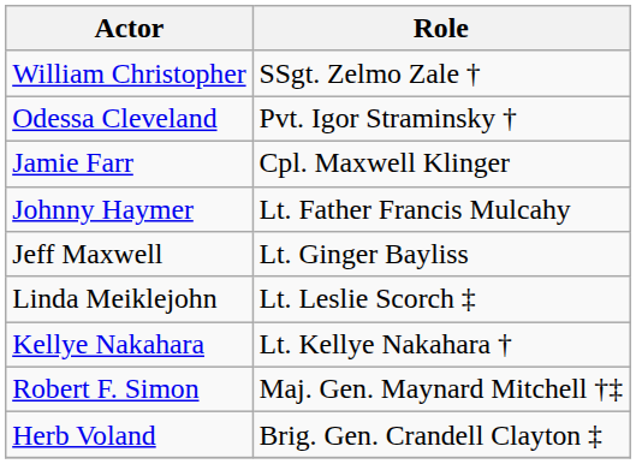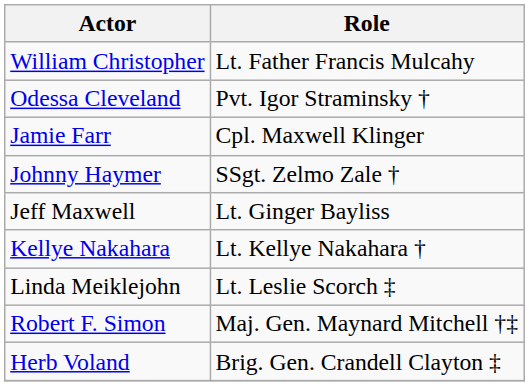 <table class="wikitable">
 <tr>
 <th>Actor</th>
 <th>Role</th>
 </tr>
 <tr>
 <td><a href='#'>William Christopher</a></td>
-<td>SSgt. Zelmo Zale †</td>
+<td>Lt. Father Francis Mulcahy</td>
 </tr>
 <tr>
 <td><a href='#'>Odessa Cleveland</a></td>
 <td>Pvt. Igor Straminsky †</td>
 </tr>
 <tr>
 <td><a href='#'>Jamie Farr</a></td>
 <td>Cpl. Maxwell Klinger</td>
 </tr>
 <tr>
 <td><a href='#'>Johnny Haymer</a></td>
-<td>Lt. Father Francis Mulcahy</td>
+<td>SSgt. Zelmo Zale †</td>
 </tr>
 <tr>
 <td>Jeff Maxwell</td>
 <td>Lt. Ginger Bayliss</td>
 </tr>
 <tr>
+<td><a href='#'>Kellye Nakahara</a></td>
+<td>Lt. Kellye Nakahara †</td>
+</tr>
+<tr>
 <td>Linda Meiklejohn</td>
 <td>Lt. Leslie Scorch ‡</td>
-</tr>
-<tr>
-<td><a href='#'>Kellye Nakahara</a></td>
-<td>Lt. Kellye Nakahara †</td>
 </tr>
 <tr>
 <td><a href='#'>Robert F. Simon</a></td>
 <td>Maj. Gen. Maynard Mitchell †‡</td>
 </tr>
 <tr>
 <td><a href='#'>Herb Voland</a></td>
 <td>Brig. Gen. Crandell Clayton ‡</td>
 </tr>
 <tr>
 </tr>
 </table>
